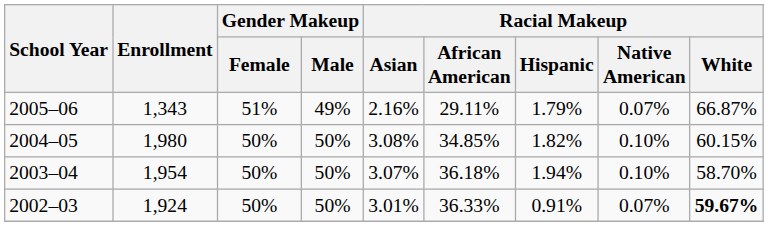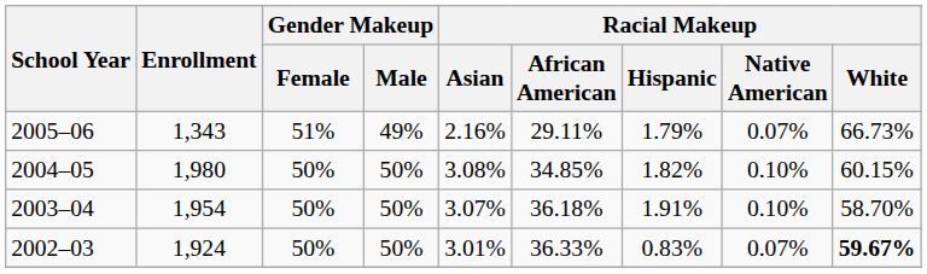 <table class="wikitable" style="font-size: 95%;">
 <tr>
 <th rowspan="2">School Year</th>
 <th rowspan="2">Enrollment</th>
 <th colspan="2">Gender Makeup</th>
 <th colspan="5">Racial Makeup</th>
 </tr>
 <tr>
 <th>Female</th>
 <th>Male</th>
 <th>Asian</th>
 <th>African <br>American</th>
 <th>Hispanic</th>
 <th>Native <br>American</th>
 <th>White</th>
 </tr>
 <tr>
 <td align="left">2005–06</td>
 <td align="center">1,343</td>
 <td align="center">51%</td>
 <td align="center">49%</td>
 <td align="center">2.16%</td>
 <td align="center">29.11%</td>
 <td align="center">1.79%</td>
 <td align="center">0.07%</td>
-<td align="center">66.87%</td>
+<td align="center">66.73%</td>
 </tr>
 <tr>
 <td align="left">2004–05</td>
 <td align="center">1,980</td>
 <td align="center">50%</td>
 <td align="center">50%</td>
 <td align="center">3.08%</td>
 <td align="center">34.85%</td>
 <td align="center">1.82%</td>
 <td align="center">0.10%</td>
 <td align="center">60.15%</td>
 </tr>
 <tr>
 <td align="left">2003–04</td>
 <td align="center">1,954</td>
 <td align="center">50%</td>
 <td align="center">50%</td>
 <td align="center">3.07%</td>
 <td align="center">36.18%</td>
-<td align="center">1.94%</td>
+<td align="center">1.91%</td>
 <td align="center">0.10%</td>
 <td align="center">58.70%</td>
 </tr>
 <tr>
 <td align="left">2002–03</td>
 <td align="center">1,924</td>
 <td align="center">50%</td>
 <td align="center">50%</td>
 <td align="center">3.01%</td>
 <td align="center">36.33%</td>
-<td align="center">0.91%</td>
+<td align="center">0.83%</td>
 <td align="center">0.07%</td>
 <td align="center"><strong>59.67%</strong></td>
 </tr>
 <tr>
 </tr>
 </table>
